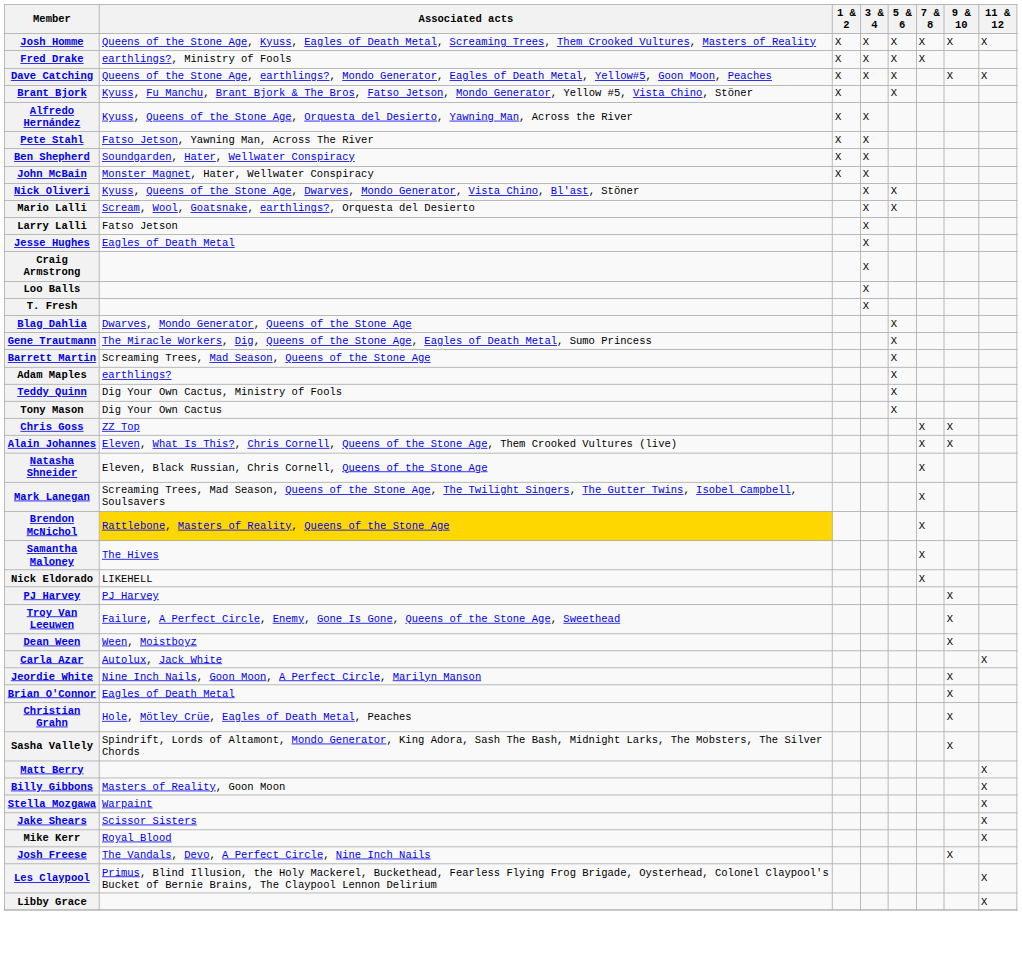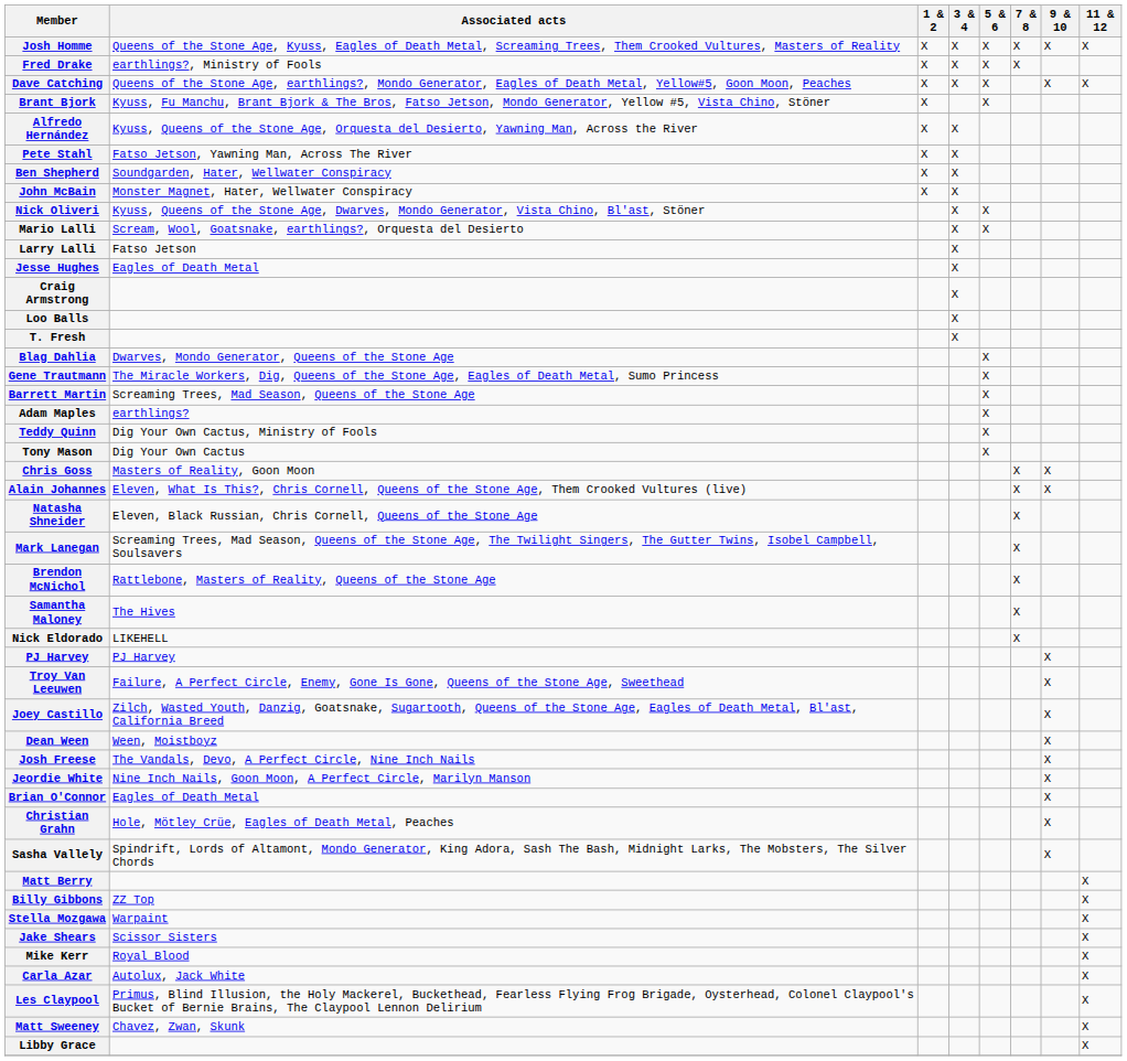 <table class="wikitable">
 <tr>
 <th>Member</th>
 <th>Associated acts</th>
 <th>1 & 2</th>
 <th>3 & 4</th>
 <th>5 & 6</th>
 <th>7 & 8</th>
 <th>9 & 10</th>
 <th>11 & 12</th>
 </tr>
 <tr>
 <th><a href='#'>Josh Homme</a></th>
 <td><a href='#'>Queens of the Stone Age</a>, <a href='#'>Kyuss</a>, <a href='#'>Eagles of Death Metal</a>, <a href='#'>Screaming Trees</a>, <a href='#'>Them Crooked Vultures</a>, <a href='#'>Masters of Reality</a></td>
 <td>X</td>
 <td>X</td>
 <td>X</td>
 <td>X</td>
 <td>X</td>
 <td>X</td>
 </tr>
 <tr>
 <th><a href='#'>Fred Drake</a></th>
 <td><a href='#'>earthlings?</a>, Ministry of Fools</td>
 <td>X</td>
 <td>X</td>
 <td>X</td>
 <td>X</td>
 <td></td>
 <td></td>
 </tr>
 <tr>
 <th><a href='#'>Dave Catching</a></th>
 <td><a href='#'>Queens of the Stone Age</a>, <a href='#'>earthlings?</a>, <a href='#'>Mondo Generator</a>, <a href='#'>Eagles of Death Metal</a>, <a href='#'>Yellow#5</a>, <a href='#'>Goon Moon</a>, <a href='#'>Peaches</a></td>
 <td>X</td>
 <td>X</td>
 <td>X</td>
 <td></td>
 <td>X</td>
 <td>X</td>
 </tr>
 <tr>
 <th><a href='#'>Brant Bjork</a></th>
 <td><a href='#'>Kyuss</a>, <a href='#'>Fu Manchu</a>, <a href='#'>Brant Bjork & The Bros</a>, <a href='#'>Fatso Jetson</a>, <a href='#'>Mondo Generator</a>, Yellow #5, <a href='#'>Vista Chino</a>, Stöner</td>
 <td>X</td>
 <td></td>
 <td>X</td>
 <td></td>
 <td></td>
 <td></td>
 </tr>
 <tr>
 <th><a href='#'>Alfredo Hernández</a></th>
 <td><a href='#'>Kyuss</a>, <a href='#'>Queens of the Stone Age</a>, <a href='#'>Orquesta del Desierto</a>, <a href='#'>Yawning Man</a>, Across the River</td>
 <td>X</td>
 <td>X</td>
 <td></td>
 <td></td>
 <td></td>
 <td></td>
 </tr>
 <tr>
 <th><a href='#'>Pete Stahl</a></th>
 <td><a href='#'>Fatso Jetson</a>, Yawning Man, Across The River</td>
 <td>X</td>
 <td>X</td>
 <td></td>
 <td></td>
 <td></td>
 <td></td>
 </tr>
 <tr>
 <th><a href='#'>Ben Shepherd</a></th>
 <td><a href='#'>Soundgarden</a>, <a href='#'>Hater</a>, <a href='#'>Wellwater Conspiracy</a></td>
 <td>X</td>
 <td>X</td>
 <td></td>
 <td></td>
 <td></td>
 <td></td>
 </tr>
 <tr>
 <th><a href='#'>John McBain</a></th>
 <td><a href='#'>Monster Magnet</a>, Hater, Wellwater Conspiracy</td>
 <td>X</td>
 <td>X</td>
 <td></td>
 <td></td>
 <td></td>
 <td></td>
 </tr>
 <tr>
 <th><a href='#'>Nick Oliveri</a></th>
 <td><a href='#'>Kyuss</a>, <a href='#'>Queens of the Stone Age</a>, <a href='#'>Dwarves</a>, <a href='#'>Mondo Generator</a>, <a href='#'>Vista Chino</a>, <a href='#'>Bl'ast</a>, Stöner</td>
 <td></td>
 <td>X</td>
 <td>X</td>
 <td></td>
 <td></td>
 <td></td>
 </tr>
 <tr>
 <th>Mario Lalli</th>
 <td><a href='#'>Scream</a>, <a href='#'>Wool</a>, <a href='#'>Goatsnake</a>, <a href='#'>earthlings?</a>, Orquesta del Desierto</td>
 <td></td>
 <td>X</td>
 <td>X</td>
 <td></td>
 <td></td>
 <td></td>
 </tr>
 <tr>
 <th>Larry Lalli</th>
 <td>Fatso Jetson</td>
 <td></td>
 <td>X</td>
 <td></td>
 <td></td>
 <td></td>
 <td></td>
 </tr>
 <tr>
 <th><a href='#'>Jesse Hughes</a></th>
 <td><a href='#'>Eagles of Death Metal</a></td>
 <td></td>
 <td>X</td>
 <td></td>
 <td></td>
 <td></td>
 <td></td>
 </tr>
 <tr>
 <th>Craig Armstrong</th>
 <td></td>
 <td></td>
 <td>X</td>
 <td></td>
 <td></td>
 <td></td>
 <td></td>
 </tr>
 <tr>
 <th>Loo Balls</th>
 <td></td>
 <td></td>
 <td>X</td>
 <td></td>
 <td></td>
 <td></td>
 <td></td>
 </tr>
 <tr>
 <th>T. Fresh</th>
 <td></td>
 <td></td>
 <td>X</td>
 <td></td>
 <td></td>
 <td></td>
 <td></td>
 </tr>
 <tr>
 <th><a href='#'>Blag Dahlia</a></th>
 <td><a href='#'>Dwarves</a>, <a href='#'>Mondo Generator</a>, <a href='#'>Queens of the Stone Age</a></td>
 <td></td>
 <td></td>
 <td>X</td>
 <td></td>
 <td></td>
 <td></td>
 </tr>
 <tr>
 <th><a href='#'>Gene Trautmann</a></th>
 <td><a href='#'>The Miracle Workers</a>, <a href='#'>Dig</a>, <a href='#'>Queens of the Stone Age</a>, <a href='#'>Eagles of Death Metal</a>, Sumo Princess</td>
 <td></td>
 <td></td>
 <td>X</td>
 <td></td>
 <td></td>
 <td></td>
 </tr>
 <tr>
 <th><a href='#'>Barrett Martin</a></th>
 <td>Screaming Trees, <a href='#'>Mad Season</a>, <a href='#'>Queens of the Stone Age</a></td>
 <td></td>
 <td></td>
 <td>X</td>
 <td></td>
 <td></td>
 <td></td>
 </tr>
 <tr>
 <th>Adam Maples</th>
 <td><a href='#'>earthlings?</a></td>
 <td></td>
 <td></td>
 <td>X</td>
 <td></td>
 <td></td>
 <td></td>
 </tr>
 <tr>
 <th><a href='#'>Teddy Quinn</a></th>
 <td>Dig Your Own Cactus, Ministry of Fools</td>
 <td></td>
 <td></td>
 <td>X</td>
 <td></td>
 <td></td>
 <td></td>
 </tr>
 <tr>
 <th>Tony Mason</th>
 <td>Dig Your Own Cactus</td>
 <td></td>
 <td></td>
 <td>X</td>
 <td></td>
 <td></td>
 <td></td>
 </tr>
 <tr>
 <th><a href='#'>Chris Goss</a></th>
-<td><a href='#'>ZZ Top</a></td>
+<td><a href='#'>Masters of Reality</a>, Goon Moon</td>
 <td></td>
 <td></td>
 <td></td>
 <td>X</td>
 <td>X</td>
 <td></td>
 </tr>
 <tr>
 <th><a href='#'>Alain Johannes</a></th>
 <td><a href='#'>Eleven</a>, <a href='#'>What Is This?</a>, <a href='#'>Chris Cornell</a>, <a href='#'>Queens of the Stone Age</a>, Them Crooked Vultures (live)</td>
 <td></td>
 <td></td>
 <td></td>
 <td>X</td>
 <td>X</td>
 <td></td>
 </tr>
 <tr>
 <th><a href='#'>Natasha Shneider</a></th>
 <td>Eleven, Black Russian, Chris Cornell, <a href='#'>Queens of the Stone Age</a></td>
 <td></td>
 <td></td>
 <td></td>
 <td>X</td>
 <td></td>
 <td></td>
 </tr>
 <tr>
 <th><a href='#'>Mark Lanegan</a></th>
 <td>Screaming Trees, Mad Season, <a href='#'>Queens of the Stone Age</a>, <a href='#'>The Twilight Singers</a>, <a href='#'>The Gutter Twins</a>, <a href='#'>Isobel Campbell</a>, Soulsavers</td>
 <td></td>
 <td></td>
 <td></td>
 <td>X</td>
 <td></td>
 <td></td>
 </tr>
 <tr>
 <th><a href='#'>Brendon McNichol</a></th>
-<td style="background: gold;"><a href='#'>Rattlebone</a>, <a href='#'>Masters of Reality</a>, <a href='#'>Queens of the Stone Age</a></td>
+<td><a href='#'>Rattlebone</a>, <a href='#'>Masters of Reality</a>, <a href='#'>Queens of the Stone Age</a></td>
 <td></td>
 <td></td>
 <td></td>
 <td>X</td>
 <td></td>
 <td></td>
 </tr>
 <tr>
 <th><a href='#'>Samantha Maloney</a></th>
 <td><a href='#'>The Hives</a></td>
 <td></td>
 <td></td>
 <td></td>
 <td>X</td>
 <td></td>
 <td></td>
 </tr>
 <tr>
 <th>Nick Eldorado</th>
 <td>LIKEHELL</td>
 <td></td>
 <td></td>
 <td></td>
 <td>X</td>
 <td></td>
 <td></td>
 </tr>
 <tr>
 <th><a href='#'>PJ Harvey</a></th>
 <td><a href='#'>PJ Harvey</a></td>
 <td></td>
 <td></td>
 <td></td>
 <td></td>
 <td>X</td>
 <td></td>
 </tr>
 <tr>
 <th><a href='#'>Troy Van Leeuwen</a></th>
 <td><a href='#'>Failure</a>, <a href='#'>A Perfect Circle</a>, <a href='#'>Enemy</a>, <a href='#'>Gone Is Gone</a>, <a href='#'>Queens of the Stone Age</a>, <a href='#'>Sweethead</a></td>
 <td></td>
 <td></td>
 <td></td>
 <td></td>
 <td>X</td>
 <td></td>
 </tr>
 <tr>
+<th><a href='#'>Joey Castillo</a></th>
+<td><a href='#'>Zilch</a>, <a href='#'>Wasted Youth</a>, <a href='#'>Danzig</a>, Goatsnake, <a href='#'>Sugartooth</a>, <a href='#'>Queens of the Stone Age</a>, <a href='#'>Eagles of Death Metal</a>, <a href='#'>Bl'ast</a>, <a href='#'>California Breed</a></td>
+<td></td>
+<td></td>
+<td></td>
+<td></td>
+<td>X</td>
+<td></td>
+</tr>
+<tr>
 <th><a href='#'>Dean Ween</a></th>
 <td><a href='#'>Ween</a>, <a href='#'>Moistboyz</a></td>
 <td></td>
 <td></td>
 <td></td>
 <td></td>
 <td>X</td>
 <td></td>
 </tr>
 <tr>
-<th><a href='#'>Carla Azar</a></th>
-<td><a href='#'>Autolux</a>, <a href='#'>Jack White</a></td>
-<td></td>
+<th><a href='#'>Josh Freese</a></th>
+<td><a href='#'>The Vandals</a>, <a href='#'>Devo</a>, <a href='#'>A Perfect Circle</a>, <a href='#'>Nine Inch Nails</a></td>
 <td></td>
 <td></td>
 <td></td>
 <td></td>
 <td>X</td>
+<td></td>
 </tr>
 <tr>
 <th><a href='#'>Jeordie White</a></th>
 <td><a href='#'>Nine Inch Nails</a>, <a href='#'>Goon Moon</a>, <a href='#'>A Perfect Circle</a>, <a href='#'>Marilyn Manson</a></td>
 <td></td>
 <td></td>
 <td></td>
 <td></td>
 <td>X</td>
 <td></td>
 </tr>
 <tr>
 <th><a href='#'>Brian O'Connor</a></th>
 <td><a href='#'>Eagles of Death Metal</a></td>
 <td></td>
 <td></td>
 <td></td>
 <td></td>
 <td>X</td>
 <td></td>
 </tr>
 <tr>
 <th><a href='#'>Christian Grahn</a></th>
 <td><a href='#'>Hole</a>, <a href='#'>Mötley Crüe</a>, <a href='#'>Eagles of Death Metal</a>, Peaches</td>
 <td></td>
 <td></td>
 <td></td>
 <td></td>
 <td>X</td>
 <td></td>
 </tr>
 <tr>
 <th>Sasha Vallely</th>
 <td>Spindrift, Lords of Altamont, <a href='#'>Mondo Generator</a>, King Adora, Sash The Bash, Midnight Larks, The Mobsters, The Silver Chords</td>
 <td></td>
 <td></td>
 <td></td>
 <td></td>
 <td>X</td>
 <td></td>
 </tr>
 <tr>
 <th><a href='#'>Matt Berry</a></th>
 <td></td>
 <td></td>
 <td></td>
 <td></td>
 <td></td>
 <td></td>
 <td>X</td>
 </tr>
 <tr>
 <th><a href='#'>Billy Gibbons</a></th>
-<td><a href='#'>Masters of Reality</a>, Goon Moon</td>
+<td><a href='#'>ZZ Top</a></td>
 <td></td>
 <td></td>
 <td></td>
 <td></td>
 <td></td>
 <td>X</td>
 </tr>
 <tr>
 <th><a href='#'>Stella Mozgawa</a></th>
 <td><a href='#'>Warpaint</a></td>
 <td></td>
 <td></td>
 <td></td>
 <td></td>
 <td></td>
 <td>X</td>
 </tr>
 <tr>
 <th><a href='#'>Jake Shears</a></th>
 <td><a href='#'>Scissor Sisters</a></td>
 <td></td>
 <td></td>
 <td></td>
 <td></td>
 <td></td>
 <td>X</td>
 </tr>
 <tr>
 <th>Mike Kerr</th>
 <td><a href='#'>Royal Blood</a></td>
 <td></td>
 <td></td>
 <td></td>
 <td></td>
 <td></td>
 <td>X</td>
 </tr>
 <tr>
-<th><a href='#'>Josh Freese</a></th>
-<td><a href='#'>The Vandals</a>, <a href='#'>Devo</a>, <a href='#'>A Perfect Circle</a>, <a href='#'>Nine Inch Nails</a></td>
+<th><a href='#'>Carla Azar</a></th>
+<td><a href='#'>Autolux</a>, <a href='#'>Jack White</a></td>
+<td></td>
 <td></td>
 <td></td>
 <td></td>
 <td></td>
 <td>X</td>
-<td></td>
 </tr>
 <tr>
 <th><a href='#'>Les Claypool</a></th>
 <td><a href='#'>Primus</a>, Blind Illusion, the Holy Mackerel, Buckethead, Fearless Flying Frog Brigade, Oysterhead, Colonel Claypool's Bucket of Bernie Brains, The Claypool Lennon Delirium</td>
+<td></td>
+<td></td>
+<td></td>
+<td></td>
+<td></td>
+<td>X</td>
+</tr>
+<tr>
+<th><a href='#'>Matt Sweeney</a></th>
+<td><a href='#'>Chavez</a>, <a href='#'>Zwan</a>, <a href='#'>Skunk</a></td>
 <td></td>
 <td></td>
 <td></td>
 <td></td>
 <td></td>
 <td>X</td>
 </tr>
 <tr>
 <th>Libby Grace</th>
 <td></td>
 <td></td>
 <td></td>
 <td></td>
 <td></td>
 <td></td>
 <td>X</td>
 </tr>
 <tr>
 </tr>
 </table>
